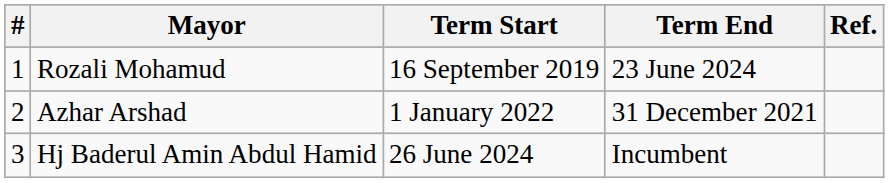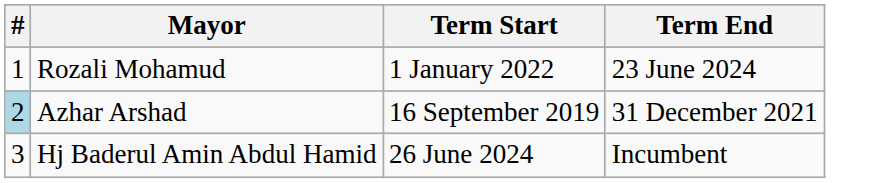 <table class="wikitable">
 <tr>
 <th>#</th>
 <th>Mayor</th>
 <th>Term Start</th>
 <th>Term End</th>
-<th>Ref.</th>
 </tr>
 <tr>
 <td>1</td>
 <td>Rozali Mohamud</td>
-<td>16 September 2019</td>
+<td>1 January 2022</td>
 <td>23 June 2024</td>
-<td></td>
 </tr>
 <tr>
-<td>2</td>
+<td style="background: lightblue;">2</td>
 <td>Azhar Arshad</td>
-<td>1 January 2022</td>
+<td>16 September 2019</td>
 <td>31 December 2021</td>
-<td></td>
 </tr>
 <tr>
 <td>3</td>
 <td>Hj Baderul Amin Abdul Hamid</td>
 <td>26 June 2024</td>
 <td>Incumbent</td>
-<td></td>
 </tr>
 </table>
